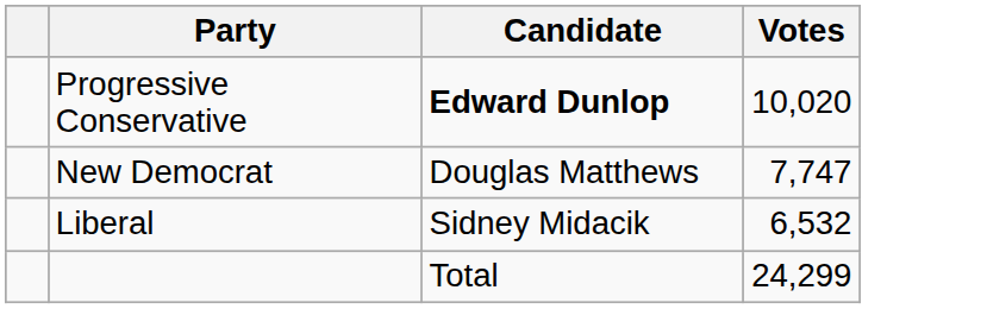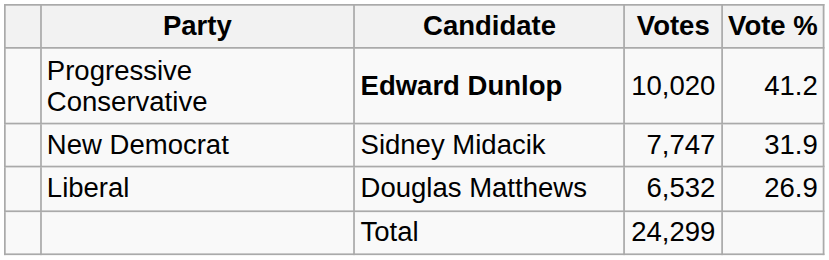 <table class="wikitable">
 <tr>
 <th></th>
 <th scope="col" width="175">Party</th>
 <th scope="col" width="150">Candidate</th>
 <th>Votes</th>
+<th>Vote %</th>
 </tr>
 <tr>
 <td>   </td>
 <td>Progressive Conservative</td>
 <td><strong>Edward Dunlop</strong></td>
 <td align=right>10,020</td>
+<td align=right>41.2</td>
 </tr>
 <tr>
 <td>   </td>
 <td>New Democrat</td>
-<td>Douglas Matthews</td>
+<td>Sidney Midacik</td>
 <td align=right>7,747</td>
+<td align=right>31.9</td>
 </tr>
 <tr |>
 <td>   </td>
 <td>Liberal</td>
-<td>Sidney Midacik</td>
+<td>Douglas Matthews</td>
 <td align=right>6,532</td>
+<td align=right>26.9</td>
 </tr>
 <tr>
 <td></td>
 <td></td>
 <td>Total</td>
 <td align=right>24,299</td>
+<td></td>
 </tr>
 </table>
